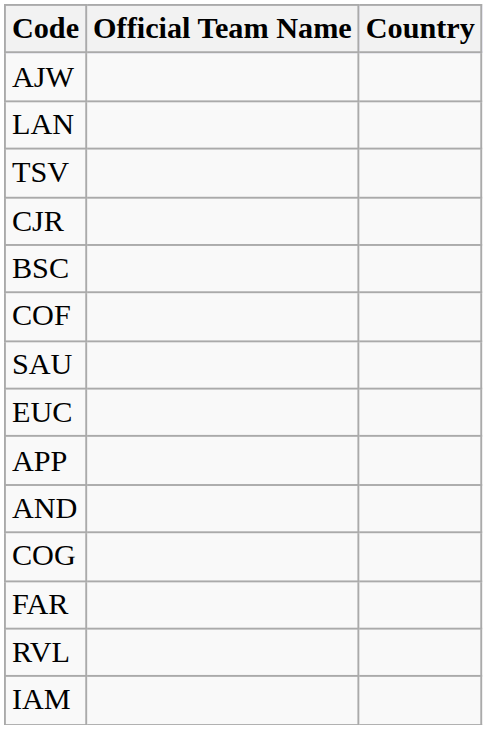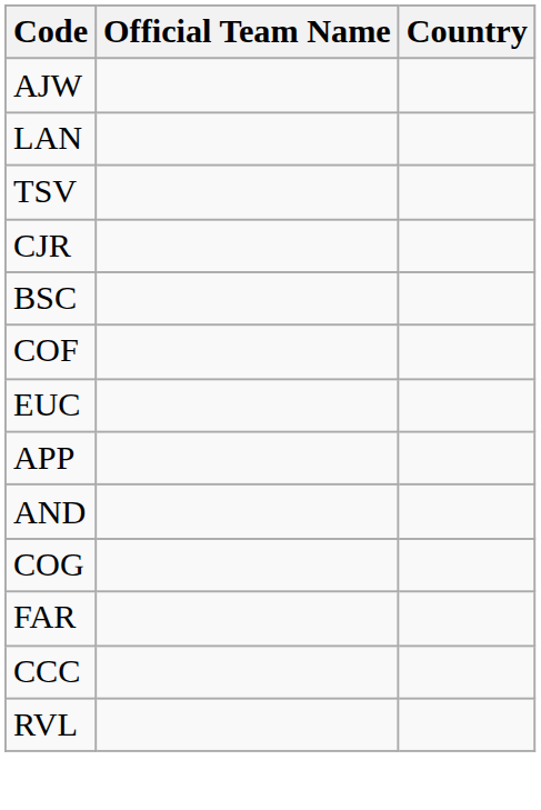 <table class="wikitable sortable">
 <tr style="background:#ccccff;">
 <th>Code</th>
 <th>Official Team Name</th>
 <th>Country</th>
 </tr>
 <tr>
 <td>AJW</td>
 <td></td>
 <td></td>
 </tr>
 <tr>
 <td>LAN</td>
 <td></td>
 <td></td>
 </tr>
 <tr>
 <td>TSV</td>
 <td></td>
 <td></td>
 </tr>
 <tr>
 <td>CJR</td>
 <td></td>
 <td></td>
 </tr>
 <tr>
 <td>BSC</td>
 <td></td>
 <td></td>
 </tr>
 <tr>
 <td>COF</td>
 <td></td>
 <td></td>
 </tr>
 <tr>
-<td>SAU</td>
-<td></td>
-<td></td>
-</tr>
-<tr>
 <td>EUC</td>
 <td></td>
 <td></td>
 </tr>
 <tr>
 <td>APP</td>
 <td></td>
 <td></td>
 </tr>
 <tr>
 <td>AND</td>
 <td></td>
 <td></td>
 </tr>
 <tr>
 <td>COG</td>
 <td></td>
 <td></td>
 </tr>
 <tr>
 <td>FAR</td>
 <td></td>
 <td></td>
 </tr>
 <tr>
+<td>CCC</td>
+<td></td>
+<td></td>
+</tr>
+<tr>
 <td>RVL</td>
 <td></td>
 <td></td>
 </tr>
-<tr>
-<td>IAM</td>
-<td></td>
-<td></td>
-</tr>
 </table>
